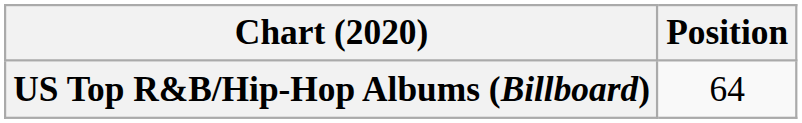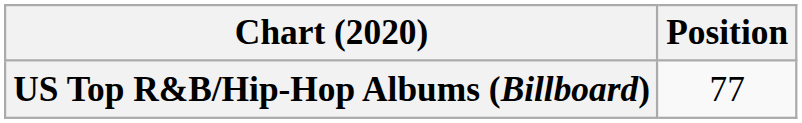 <table class="wikitable plainrowheaders" style="text-align:center">
 <tr>
 <th scope="col">Chart (2020)</th>
 <th scope="col">Position</th>
 </tr>
 <tr>
 <th scope="row">US Top R&B/Hip-Hop Albums (<em>Billboard</em>)</th>
-<td>64</td>
+<td>77</td>
 </tr>
 </table>
